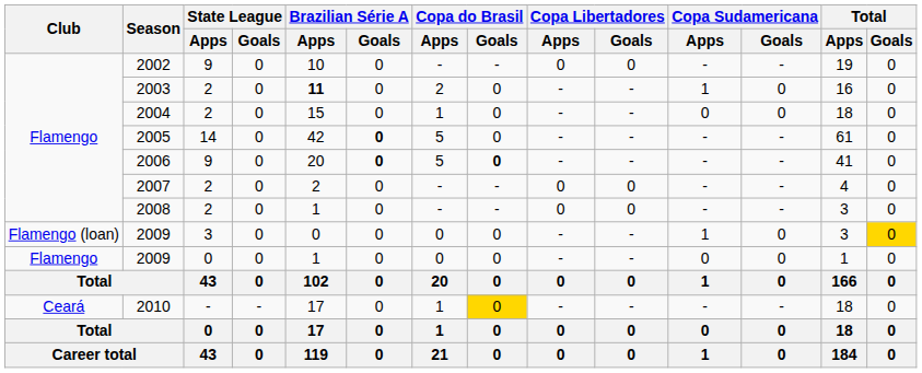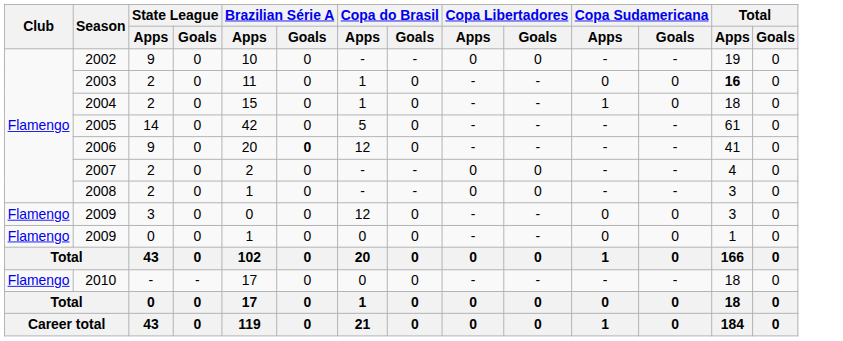 <table class="wikitable" style="text-align: center;">
 <tr>
 <th rowspan="2">Club</th>
 <th rowspan="2">Season</th>
 <th colspan="2">State League</th>
 <th colspan="2"><a href='#'>Brazilian Série A</a></th>
 <th colspan="2"><a href='#'>Copa do Brasil</a></th>
 <th colspan="2"><a href='#'>Copa Libertadores</a></th>
 <th colspan="2"><a href='#'>Copa Sudamericana</a></th>
 <th colspan="2">Total</th>
 </tr>
 <tr>
 <th>Apps</th>
 <th>Goals</th>
 <th>Apps</th>
 <th>Goals</th>
 <th>Apps</th>
 <th>Goals</th>
 <th>Apps</th>
 <th>Goals</th>
 <th>Apps</th>
 <th>Goals</th>
 <th>Apps</th>
 <th>Goals</th>
 </tr>
 <tr>
 <td rowspan="7" valign="center"><a href='#'>Flamengo</a></td>
 <td>2002</td>
 <td>9</td>
 <td>0</td>
 <td>10</td>
 <td>0</td>
 <td>-</td>
 <td>-</td>
 <td>0</td>
 <td>0</td>
 <td>-</td>
 <td>-</td>
 <td>19</td>
 <td>0</td>
 </tr>
 <tr>
 <td>2003</td>
 <td>2</td>
 <td>0</td>
-<td><strong>11</strong></td>
+<td>11</td>
 <td>0</td>
-<td>2</td>
+<td>1</td>
 <td>0</td>
 <td>-</td>
 <td>-</td>
-<td>1</td>
 <td>0</td>
-<td>16</td>
+<td>0</td>
+<td><strong>16</strong></td>
 <td>0</td>
 </tr>
 <tr>
 <td>2004</td>
 <td>2</td>
 <td>0</td>
 <td>15</td>
 <td>0</td>
 <td>1</td>
 <td>0</td>
 <td>-</td>
 <td>-</td>
-<td>0</td>
+<td>1</td>
 <td>0</td>
 <td>18</td>
 <td>0</td>
 </tr>
 <tr>
 <td>2005</td>
 <td>14</td>
 <td>0</td>
 <td>42</td>
-<td><strong>0</strong></td>
+<td>0</td>
 <td>5</td>
 <td>0</td>
 <td>-</td>
 <td>-</td>
 <td>-</td>
 <td>-</td>
 <td>61</td>
 <td>0</td>
 </tr>
 <tr>
 <td>2006</td>
 <td>9</td>
 <td>0</td>
 <td>20</td>
 <td><strong>0</strong></td>
-<td>5</td>
-<td><strong>0</strong></td>
+<td>12</td>
+<td>0</td>
 <td>-</td>
 <td>-</td>
 <td>-</td>
 <td>-</td>
 <td>41</td>
 <td>0</td>
 </tr>
 <tr>
 <td>2007</td>
 <td>2</td>
 <td>0</td>
 <td>2</td>
 <td>0</td>
 <td>-</td>
 <td>-</td>
 <td>0</td>
 <td>0</td>
 <td>-</td>
 <td>-</td>
 <td>4</td>
 <td>0</td>
 </tr>
 <tr>
 <td>2008</td>
 <td>2</td>
 <td>0</td>
 <td>1</td>
 <td>0</td>
 <td>-</td>
 <td>-</td>
 <td>0</td>
 <td>0</td>
 <td>-</td>
 <td>-</td>
 <td>3</td>
 <td>0</td>
 </tr>
 <tr>
-<td rowspan="1" valign="center"><a href='#'>Flamengo</a> (loan)</td>
+<td rowspan="1" valign="center"><a href='#'>Flamengo</a></td>
 <td>2009</td>
 <td>3</td>
 <td>0</td>
 <td>0</td>
 <td>0</td>
-<td>0</td>
+<td>12</td>
 <td>0</td>
 <td>-</td>
 <td>-</td>
-<td>1</td>
+<td>0</td>
 <td>0</td>
 <td>3</td>
-<td style="background: gold;">0</td>
+<td>0</td>
 </tr>
 <tr>
 <td rowspan="1" valign="center"><a href='#'>Flamengo</a></td>
 <td>2009</td>
 <td>0</td>
 <td>0</td>
 <td>1</td>
 <td>0</td>
 <td>0</td>
 <td>0</td>
 <td>-</td>
 <td>-</td>
 <td>0</td>
 <td>0</td>
 <td>1</td>
 <td>0</td>
 </tr>
 <tr>
 <th colspan="2"><strong>Total</strong></th>
 <th>43</th>
 <th>0</th>
 <th>102</th>
 <th>0</th>
 <th>20</th>
 <th>0</th>
 <th>0</th>
 <th>0</th>
 <th>1</th>
 <th>0</th>
 <th>166</th>
 <th>0</th>
 </tr>
 <tr>
-<td rowspan="1" valign="center"><a href='#'>Ceará</a></td>
+<td rowspan="1" valign="center"><a href='#'>Flamengo</a></td>
 <td>2010</td>
 <td>-</td>
 <td>-</td>
 <td>17</td>
 <td>0</td>
-<td>1</td>
-<td style="background: gold;">0</td>
+<td>0</td>
+<td>0</td>
 <td>-</td>
 <td>-</td>
 <td>-</td>
 <td>-</td>
 <td>18</td>
 <td>0</td>
 </tr>
 <tr>
 <th colspan="2"><strong>Total</strong></th>
 <th>0</th>
 <th>0</th>
 <th>17</th>
 <th>0</th>
 <th>1</th>
 <th>0</th>
 <th>0</th>
 <th>0</th>
 <th>0</th>
 <th>0</th>
 <th>18</th>
 <th>0</th>
 </tr>
 <tr>
 <th colspan="2"><strong>Career total</strong></th>
 <th>43</th>
 <th>0</th>
 <th>119</th>
 <th>0</th>
 <th>21</th>
 <th>0</th>
 <th>0</th>
 <th>0</th>
 <th>1</th>
 <th>0</th>
 <th>184</th>
 <th>0</th>
 </tr>
 </table>
